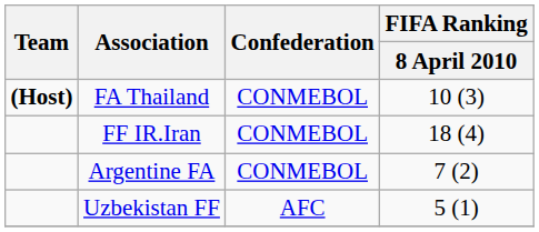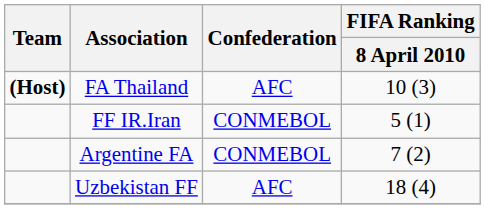 <table class="wikitable">
 <tr>
 <th rowspan=2>Team</th>
 <th rowspan=2>Association</th>
 <th rowspan=2>Confederation</th>
 <th colspan=2>FIFA Ranking</th>
 </tr>
 <tr>
 <th>8 April 2010</th>
 </tr>
 <tr>
 <td><strong> (Host)</strong></td>
 <td align=center><a href='#'>FA Thailand</a></td>
-<td align=center><a href='#'>CONMEBOL</a></td>
+<td align=center><a href='#'>AFC</a></td>
 <td align=center>10 (3)</td>
 </tr>
 <tr>
 <td></td>
 <td align=center><a href='#'>FF IR.Iran</a></td>
 <td align=center><a href='#'>CONMEBOL</a></td>
-<td align=center>18 (4)</td>
+<td align=center>5 (1)</td>
 </tr>
 <tr>
 <td></td>
 <td align=center><a href='#'>Argentine FA</a></td>
 <td align=center><a href='#'>CONMEBOL</a></td>
 <td align=center>7 (2)</td>
 </tr>
 <tr>
 <td></td>
 <td align=center><a href='#'>Uzbekistan FF</a></td>
 <td align=center><a href='#'>AFC</a></td>
-<td align=center>5 (1)</td>
+<td align=center>18 (4)</td>
 </tr>
 <tr>
 </tr>
 </table>
